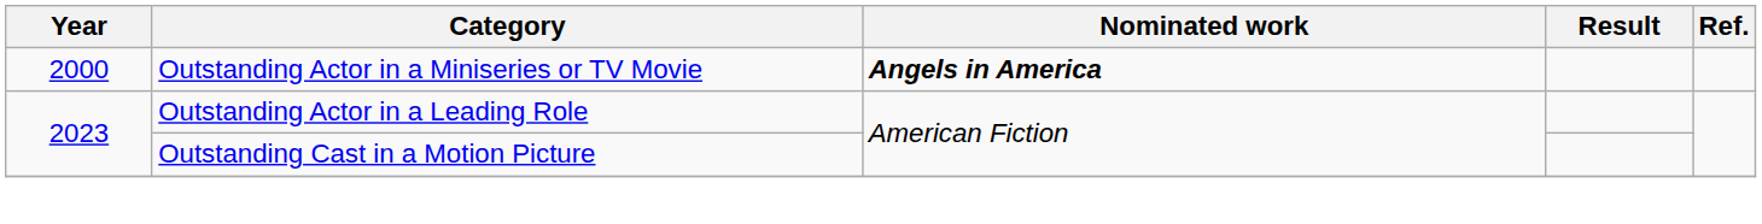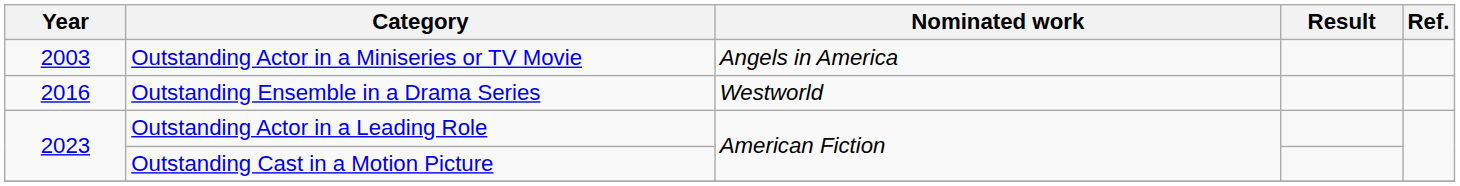 <table class=wikitable>
 <tr>
 <th scope="col" style="width:5em;">Year</th>
 <th scope="col" style="width:26em;">Category</th>
 <th scope="col" style="width:25em;">Nominated work</th>
 <th scope="col" style="width:5em;">Result</th>
 <th>Ref.</th>
 </tr>
 <tr>
-<td style="text-align:center;"><a href='#'>2000</a></td>
+<td style="text-align:center;"><a href='#'>2003</a></td>
 <td><a href='#'>Outstanding Actor in a Miniseries or TV Movie</a></td>
-<td><strong><em>Angels in America</em></strong></td>
+<td><em>Angels in America</em></td>
+<td></td>
+<td></td>
+</tr>
+<tr>
+<td style="text-align:center;"><a href='#'>2016</a></td>
+<td><a href='#'>Outstanding Ensemble in a Drama Series</a></td>
+<td><em>Westworld</em></td>
 <td></td>
 <td></td>
 </tr>
 <tr>
 <td style="text-align:center;", rowspan="2"><a href='#'>2023</a></td>
 <td><a href='#'>Outstanding Actor in a Leading Role</a></td>
 <td rowspan="2"><em>American Fiction</em></td>
 <td></td>
 <td rowspan=2></td>
 </tr>
 <tr>
 <td><a href='#'>Outstanding Cast in a Motion Picture</a></td>
 <td></td>
 </tr>
 <tr>
 </tr>
 </table>
